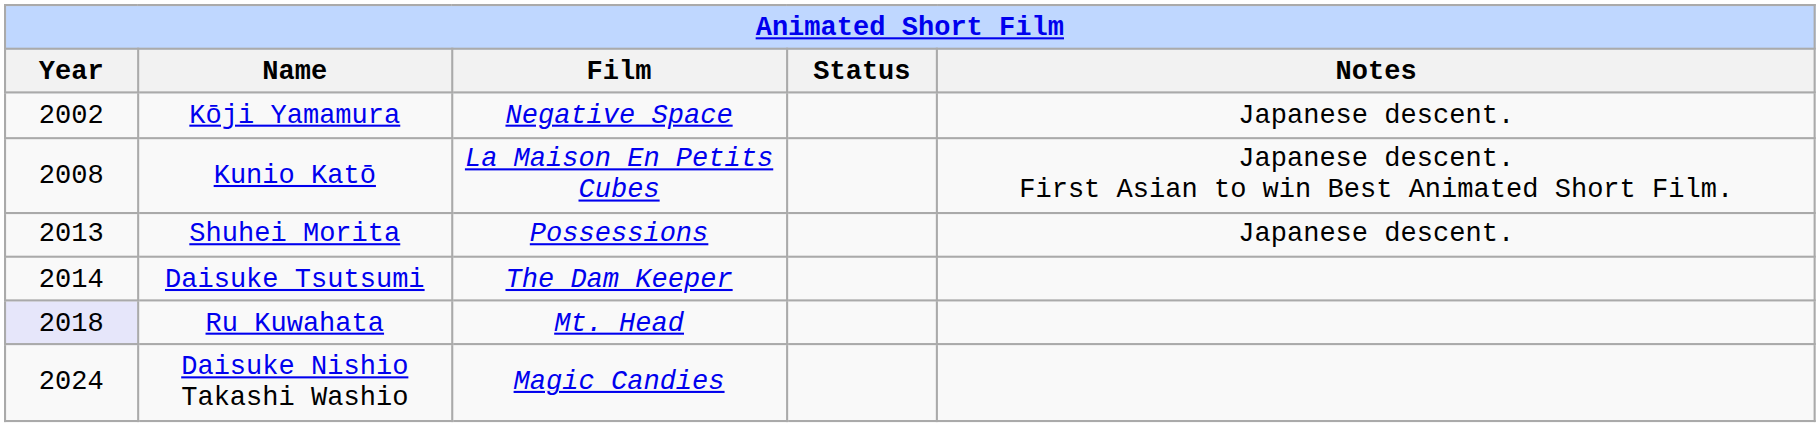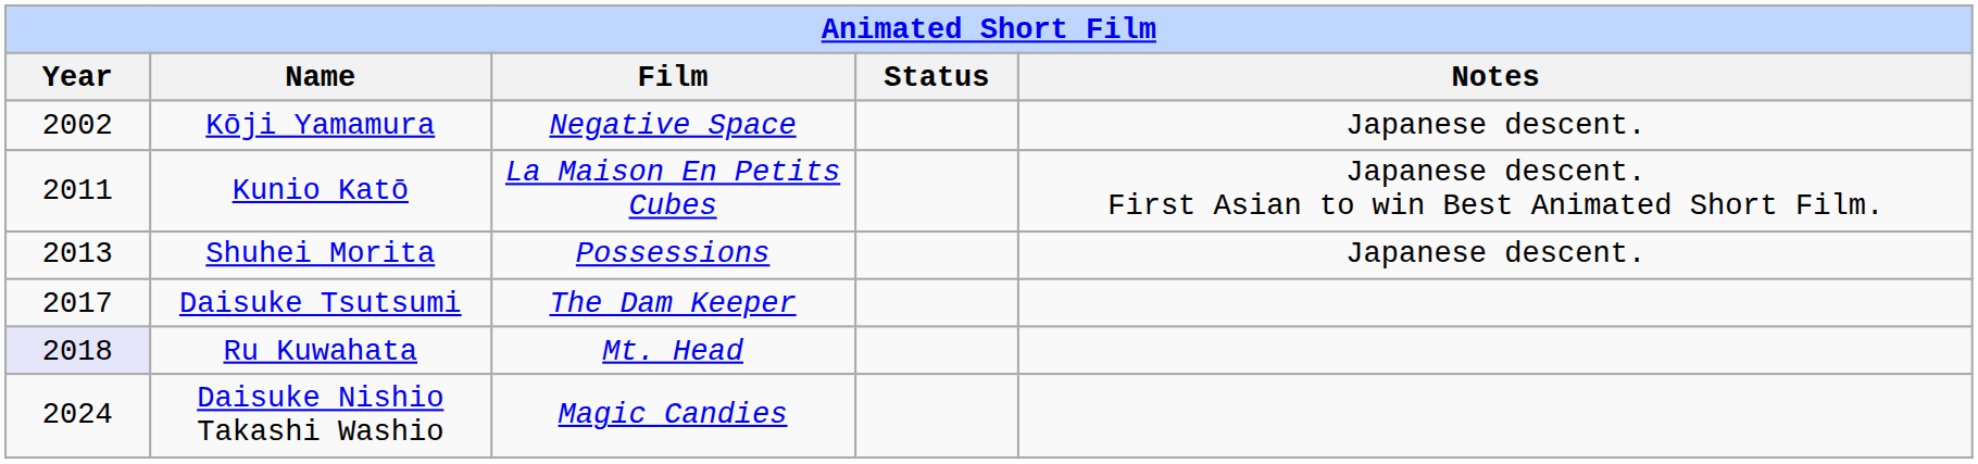 <table class="wikitable" style="text-align: center">
 <tr style="background:#bfd7ff;">
 <td colspan="6" style="text-align:center;"><strong><a href='#'>Animated Short Film</a></strong></td>
 </tr>
 <tr style="background:#ebf5ff;">
 <th style="width:075px;">Year</th>
 <th style="width:200px;">Name</th>
 <th style="width:200px;">Film</th>
 <th style="width:080px;">Status</th>
 <th style="width:650px;">Notes</th>
 </tr>
 <tr>
 <td>2002</td>
 <td><a href='#'>Kōji Yamamura</a></td>
 <td><em><a href='#'>Negative Space</a></em></td>
 <td></td>
 <td>Japanese descent.</td>
 </tr>
 <tr>
-<td>2008</td>
+<td>2011</td>
 <td><a href='#'>Kunio Katō</a></td>
 <td><em><a href='#'>La Maison En Petits Cubes</a></em></td>
 <td></td>
 <td>Japanese descent.<br>First Asian to win Best Animated Short Film.</td>
 </tr>
 <tr>
 <td>2013</td>
 <td><a href='#'>Shuhei Morita</a></td>
 <td><em><a href='#'>Possessions</a></em></td>
 <td></td>
 <td>Japanese descent.</td>
 </tr>
 <tr>
-<td>2014</td>
+<td>2017</td>
 <td><a href='#'>Daisuke Tsutsumi</a></td>
 <td><em><a href='#'>The Dam Keeper</a></em></td>
 <td></td>
 <td></td>
 </tr>
 <tr>
 <td style="background: lavender;">2018</td>
 <td><a href='#'>Ru Kuwahata</a></td>
 <td><em><a href='#'>Mt. Head</a></em></td>
 <td></td>
 <td></td>
 </tr>
 <tr>
 <td>2024</td>
 <td><a href='#'>Daisuke Nishio</a><br>Takashi Washio</td>
 <td><em><a href='#'>Magic Candies</a></em></td>
 <td></td>
 <td></td>
 </tr>
 </table>
